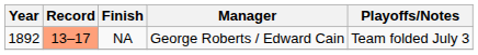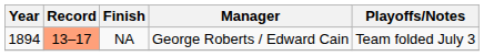 <table class="wikitable" style="text-align:center">
 <tr>
 <th>Year</th>
 <th>Record</th>
 <th>Finish</th>
 <th>Manager</th>
 <th>Playoffs/Notes</th>
 </tr>
 <tr>
-<td>1892</td>
+<td>1894</td>
 <td style="background: lightsalmon;">13–17</td>
 <td>NA</td>
 <td>George Roberts / Edward Cain</td>
 <td>Team folded July 3</td>
 </tr>
 <tr>
 </tr>
 </table>
